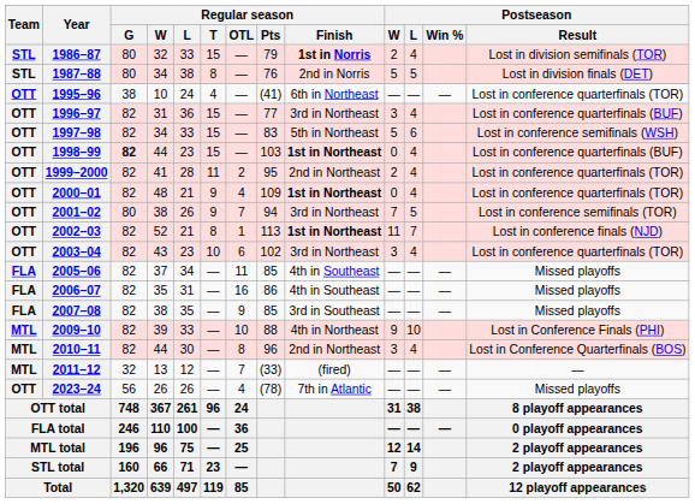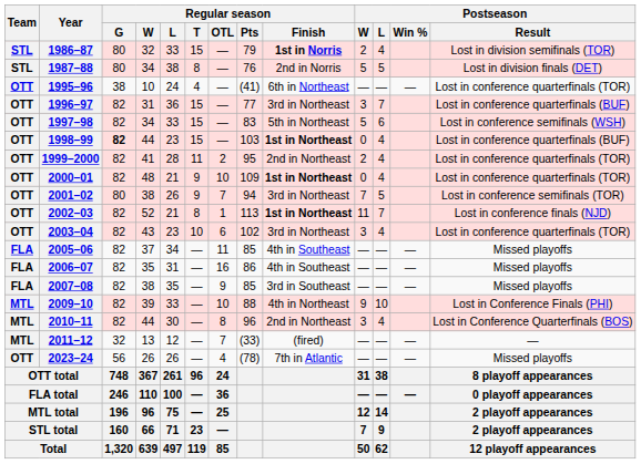 <table class="wikitable" style="font-size: 95%; text-align:center;">
 <tr>
 <th rowspan="2">Team</th>
 <th rowspan="2">Year</th>
 <th colspan="7">Regular season</th>
 <th colspan="4">Postseason</th>
 </tr>
 <tr>
 <th>G</th>
 <th>W</th>
 <th>L</th>
 <th>T</th>
 <th>OTL</th>
 <th>Pts</th>
 <th>Finish</th>
 <th>W</th>
 <th>L</th>
 <th>Win %</th>
 <th>Result</th>
 </tr>
 <tr style="background:#fdd;">
 <th><a href='#'>STL</a></th>
 <th><a href='#'>1986–87</a></th>
 <td>80</td>
 <td>32</td>
 <td>33</td>
 <td>15</td>
 <td>—</td>
 <td>79</td>
 <td><strong>1st in <a href='#'>Norris</a></strong></td>
 <td>2</td>
 <td>4</td>
 <td></td>
 <td>Lost in division semifinals (<a href='#'>TOR</a>)</td>
 </tr>
 <tr style="background:#fdd;">
 <th>STL</th>
 <th><a href='#'>1987–88</a></th>
 <td>80</td>
 <td>34</td>
 <td>38</td>
 <td>8</td>
 <td>—</td>
 <td>76</td>
 <td>2nd in Norris</td>
 <td>5</td>
 <td>5</td>
 <td></td>
 <td>Lost in division finals (<a href='#'>DET</a>)</td>
 </tr>
 <tr>
 <th><a href='#'>OTT</a></th>
 <th><a href='#'>1995–96</a></th>
 <td>38</td>
 <td>10</td>
 <td>24</td>
 <td>4</td>
 <td>—</td>
 <td>(41)</td>
 <td>6th in <a href='#'>Northeast</a></td>
 <td>—</td>
 <td>—</td>
 <td>—</td>
 <td>Lost in conference quarterfinals (TOR)</td>
 </tr>
 <tr style="background:#fdd;">
 <th>OTT</th>
 <th><a href='#'>1996–97</a></th>
 <td>82</td>
 <td>31</td>
 <td>36</td>
 <td>15</td>
 <td>—</td>
 <td>77</td>
 <td>3rd in Northeast</td>
 <td>3</td>
-<td>4</td>
+<td>7</td>
 <td></td>
 <td>Lost in conference quarterfinals (<a href='#'>BUF</a>)</td>
 </tr>
 <tr style="background:#fdd;">
 <th>OTT</th>
 <th><a href='#'>1997–98</a></th>
 <td>82</td>
 <td>34</td>
 <td>33</td>
 <td>15</td>
 <td>—</td>
 <td>83</td>
 <td>5th in Northeast</td>
 <td>5</td>
 <td>6</td>
 <td></td>
 <td>Lost in conference semifinals (<a href='#'>WSH</a>)</td>
 </tr>
 <tr style="background:#fdd;">
 <th>OTT</th>
 <th><a href='#'>1998–99</a></th>
 <td><strong>82</strong></td>
 <td>44</td>
 <td>23</td>
 <td>15</td>
 <td>—</td>
 <td>103</td>
 <td><strong>1st in Northeast</strong></td>
 <td>0</td>
 <td>4</td>
 <td></td>
 <td>Lost in conference quarterfinals (BUF)</td>
 </tr>
 <tr style="background:#fdd;">
 <th>OTT</th>
 <th><a href='#'>1999–2000</a></th>
 <td>82</td>
 <td>41</td>
 <td>28</td>
 <td>11</td>
 <td>2</td>
 <td>95</td>
 <td>2nd in Northeast</td>
 <td>2</td>
 <td>4</td>
 <td></td>
 <td>Lost in conference quarterfinals (TOR)</td>
 </tr>
 <tr style="background:#fdd;">
 <th>OTT</th>
 <th><a href='#'>2000–01</a></th>
 <td>82</td>
 <td>48</td>
 <td>21</td>
 <td>9</td>
-<td>4</td>
+<td>10</td>
 <td>109</td>
 <td><strong>1st in Northeast</strong></td>
 <td>0</td>
 <td>4</td>
 <td></td>
 <td>Lost in conference quarterfinals (TOR)</td>
 </tr>
 <tr style="background:#fdd;">
 <th>OTT</th>
 <th><a href='#'>2001–02</a></th>
 <td>80</td>
 <td>38</td>
 <td>26</td>
 <td>9</td>
 <td>7</td>
 <td>94</td>
 <td>3rd in Northeast</td>
 <td>7</td>
 <td>5</td>
 <td></td>
 <td>Lost in conference semifinals (TOR)</td>
 </tr>
 <tr style="background:#fdd;">
 <th>OTT</th>
 <th><a href='#'>2002–03</a></th>
 <td>82</td>
 <td>52</td>
 <td>21</td>
 <td>8</td>
 <td>1</td>
 <td>113</td>
 <td><strong>1st in Northeast</strong></td>
 <td>11</td>
 <td>7</td>
 <td></td>
 <td>Lost in conference finals (<a href='#'>NJD</a>)</td>
 </tr>
 <tr style="background:#fdd;">
 <th>OTT</th>
 <th><a href='#'>2003–04</a></th>
 <td>82</td>
 <td>43</td>
 <td>23</td>
 <td>10</td>
 <td>6</td>
 <td>102</td>
 <td>3rd in Northeast</td>
 <td>3</td>
 <td>4</td>
 <td></td>
 <td>Lost in conference quarterfinals (TOR)</td>
 </tr>
 <tr>
 <th><a href='#'>FLA</a></th>
 <th><a href='#'>2005–06</a></th>
 <td>82</td>
 <td>37</td>
 <td>34</td>
 <td>—</td>
 <td>11</td>
 <td>85</td>
 <td>4th in <a href='#'>Southeast</a></td>
 <td>—</td>
 <td>—</td>
 <td>—</td>
 <td>Missed playoffs</td>
 </tr>
 <tr>
 <th>FLA</th>
 <th><a href='#'>2006–07</a></th>
 <td>82</td>
 <td>35</td>
 <td>31</td>
 <td>—</td>
 <td>16</td>
 <td>86</td>
 <td>4th in Southeast</td>
 <td>—</td>
 <td>—</td>
 <td>—</td>
 <td>Missed playoffs</td>
 </tr>
 <tr>
 <th>FLA</th>
 <th><a href='#'>2007–08</a></th>
 <td>82</td>
 <td>38</td>
 <td>35</td>
 <td>—</td>
 <td>9</td>
 <td>85</td>
 <td>3rd in Southeast</td>
 <td>—</td>
 <td>—</td>
 <td>—</td>
 <td>Missed playoffs</td>
 </tr>
 <tr style="background:#fdd;">
 <th><a href='#'>MTL</a></th>
 <th><a href='#'>2009–10</a></th>
 <td>82</td>
 <td>39</td>
 <td>33</td>
 <td>—</td>
 <td>10</td>
 <td>88</td>
 <td>4th in Northeast</td>
 <td>9</td>
 <td>10</td>
 <td></td>
 <td>Lost in Conference Finals (<a href='#'>PHI</a>)</td>
 </tr>
 <tr style="background:#fdd;">
 <th>MTL</th>
 <th><a href='#'>2010–11</a></th>
 <td>82</td>
 <td>44</td>
 <td>30</td>
 <td>—</td>
 <td>8</td>
 <td>96</td>
 <td>2nd in Northeast</td>
 <td>3</td>
 <td>4</td>
 <td></td>
 <td>Lost in Conference Quarterfinals (<a href='#'>BOS</a>)</td>
 </tr>
 <tr>
 <th>MTL</th>
 <th><a href='#'>2011–12</a></th>
 <td>32</td>
 <td>13</td>
 <td>12</td>
 <td>—</td>
 <td>7</td>
 <td>(33)</td>
 <td>(fired)</td>
 <td>—</td>
 <td>—</td>
 <td>—</td>
 <td>—</td>
 </tr>
 <tr>
 <th>OTT</th>
 <th><a href='#'>2023–24</a></th>
 <td>56</td>
 <td>26</td>
 <td>26</td>
 <td>—</td>
 <td>4</td>
 <td>(78)</td>
 <td>7th in <a href='#'>Atlantic</a></td>
 <td>—</td>
 <td>—</td>
 <td>—</td>
 <td>Missed playoffs</td>
 </tr>
 <tr>
 <th colspan="2">OTT total</th>
 <th>748</th>
 <th>367</th>
 <th>261</th>
 <th>96</th>
 <th>24</th>
 <th> </th>
 <th> </th>
 <th>31</th>
 <th>38</th>
 <th></th>
 <th>8 playoff appearances</th>
 </tr>
 <tr>
 <th colspan="2">FLA total</th>
 <th>246</th>
 <th>110</th>
 <th>100</th>
 <th>—</th>
 <th>36</th>
 <th> </th>
 <th> </th>
 <th>—</th>
 <th>—</th>
 <th>—</th>
 <th>0 playoff appearances</th>
 </tr>
 <tr>
 <th colspan="2">MTL total</th>
 <th>196</th>
 <th>96</th>
 <th>75</th>
 <th>—</th>
 <th>25</th>
 <th> </th>
 <th> </th>
 <th>12</th>
 <th>14</th>
 <th></th>
 <th>2 playoff appearances</th>
 </tr>
 <tr>
 <th colspan="2">STL total</th>
 <th>160</th>
 <th>66</th>
 <th>71</th>
 <th>23</th>
 <th>—</th>
 <th> </th>
 <th> </th>
 <th>7</th>
 <th>9</th>
 <th></th>
 <th>2 playoff appearances</th>
 </tr>
 <tr>
 <th colspan="2">Total</th>
 <th>1,320</th>
 <th>639</th>
 <th>497</th>
 <th>119</th>
 <th>85</th>
 <th> </th>
 <th> </th>
 <th>50</th>
 <th>62</th>
 <th></th>
 <th>12 playoff appearances</th>
 </tr>
 </table>
